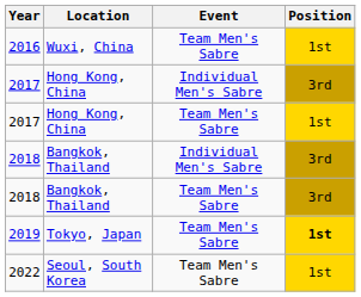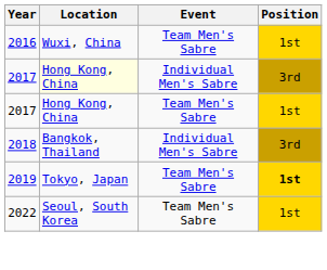 <table class="wikitable" width="50%" style="font-size:90%; text-align:center;">
 <tr>
 <th>Year</th>
 <th>Location</th>
 <th>Event</th>
 <th>Position</th>
 </tr>
 <tr>
 <td><a href='#'>2016</a></td>
 <td rowspan="1" align="left"> <a href='#'>Wuxi</a>, <a href='#'>China</a></td>
 <td><a href='#'>Team Men's Sabre</a></td>
 <td bgcolor="gold">1st</td>
 </tr>
 <tr>
 <td><a href='#'>2017</a></td>
-<td rowspan="1" align="left"> <a href='#'>Hong Kong</a>, <a href='#'>China</a></td>
+<td rowspan="1" align="left" style="background: lightyellow;"> <a href='#'>Hong Kong</a>, <a href='#'>China</a></td>
 <td><a href='#'>Individual Men's Sabre</a></td>
 <td bgcolor="caramel">3rd</td>
 </tr>
 <tr>
 <td>2017</td>
 <td rowspan="1" align="left"> <a href='#'>Hong Kong</a>, <a href='#'>China</a></td>
 <td><a href='#'>Team Men's Sabre</a></td>
 <td bgcolor="gold">1st</td>
 </tr>
 <tr>
 <td><a href='#'>2018</a></td>
 <td rowspan="1" align="left"> <a href='#'>Bangkok</a>, <a href='#'>Thailand</a></td>
 <td><a href='#'>Individual Men's Sabre</a></td>
 <td bgcolor="caramel">3rd</td>
 </tr>
 <tr>
-<td>2018</td>
-<td rowspan="1" align="left"> <a href='#'>Bangkok</a>, <a href='#'>Thailand</a></td>
-<td><a href='#'>Team Men's Sabre</a></td>
-<td bgcolor="caramel">3rd</td>
-</tr>
-<tr>
 <td><a href='#'>2019</a></td>
 <td rowspan="1" align="left"> <a href='#'>Tokyo</a>, <a href='#'>Japan</a></td>
 <td><a href='#'>Team Men's Sabre</a></td>
 <td bgcolor="gold"><strong>1st</strong></td>
 </tr>
 <tr>
 <td>2022</td>
 <td rowspan="1" align="left"> <a href='#'>Seoul</a>, <a href='#'>South Korea</a></td>
 <td>Team Men's Sabre</td>
 <td bgcolor="gold">1st</td>
 </tr>
 </table>
